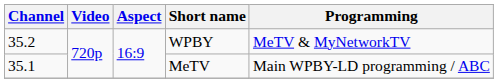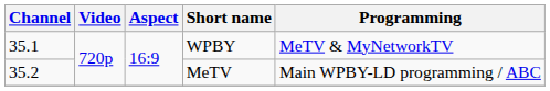 <table class="wikitable">
 <tr>
 <th><a href='#'>Channel</a></th>
 <th><a href='#'>Video</a></th>
 <th><a href='#'>Aspect</a></th>
 <th>Short name</th>
 <th>Programming </th>
 </tr>
 <tr>
-<td>35.2</td>
+<td>35.1</td>
 <td rowspan="2"><a href='#'>720p</a></td>
 <td rowspan="2"><a href='#'>16:9</a></td>
 <td>WPBY</td>
 <td><a href='#'>MeTV</a> & <a href='#'>MyNetworkTV</a></td>
 </tr>
 <tr>
-<td>35.1</td>
+<td>35.2</td>
 <td>MeTV</td>
 <td>Main WPBY-LD programming / <a href='#'>ABC</a></td>
 </tr>
 <tr>
 </tr>
 </table>
